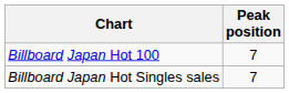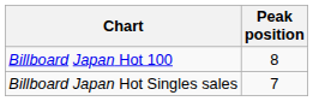 <table class="wikitable sortable" style="text-align:center;">
 <tr>
 <th>Chart</th>
 <th>Peak<br>position</th>
 </tr>
 <tr>
 <td align="left"><em><a href='#'>Billboard</a></em> <a href='#'><em>Japan</em> Hot 100</a></td>
-<td>7</td>
+<td>8</td>
 </tr>
 <tr>
 <td align="left"><em>Billboard Japan</em> Hot Singles sales</td>
 <td>7</td>
 </tr>
 </table>
